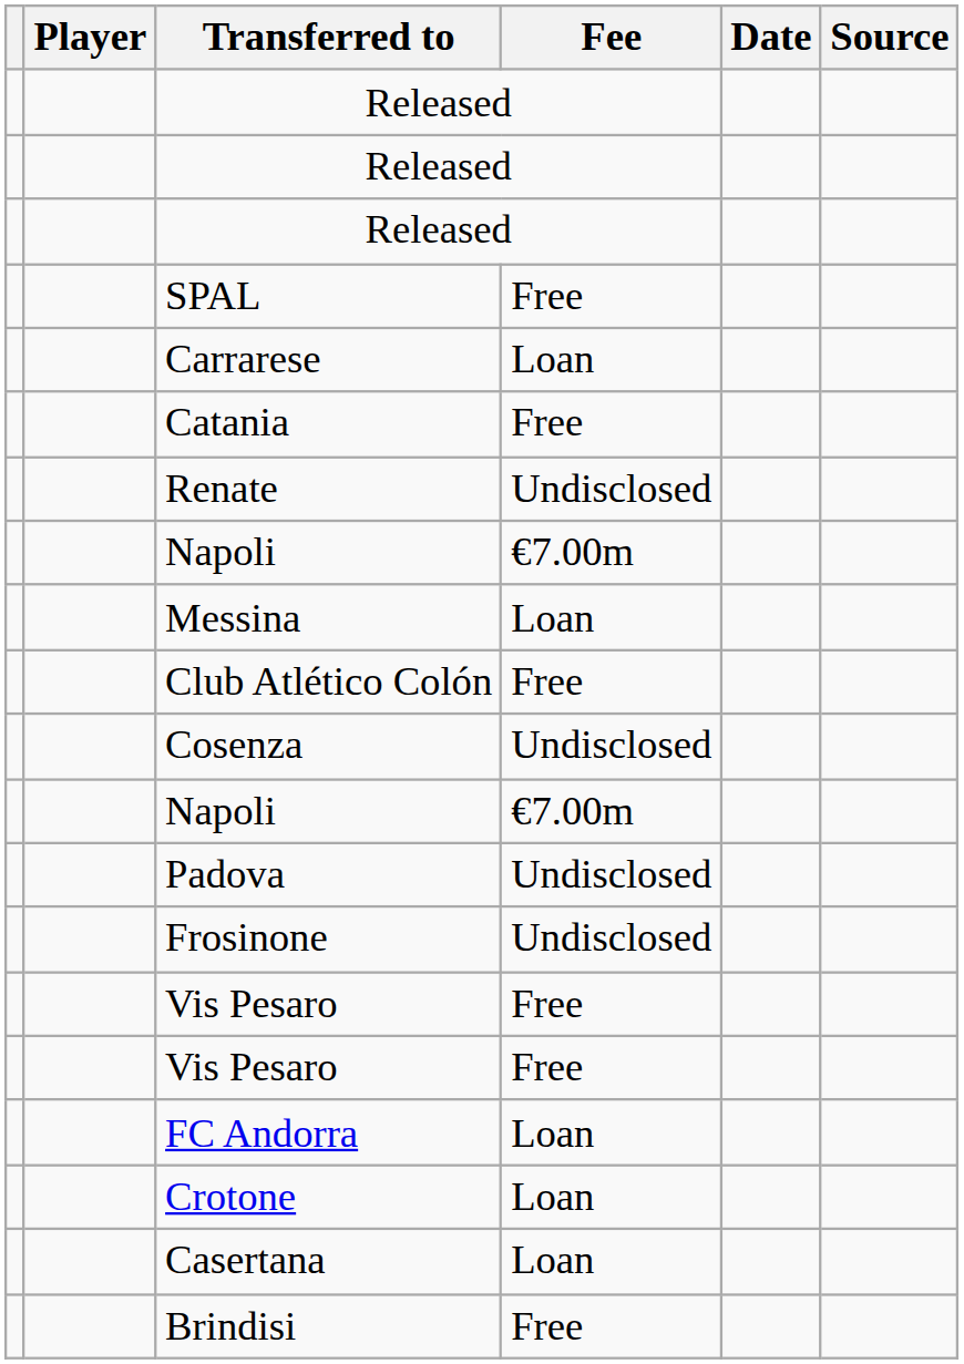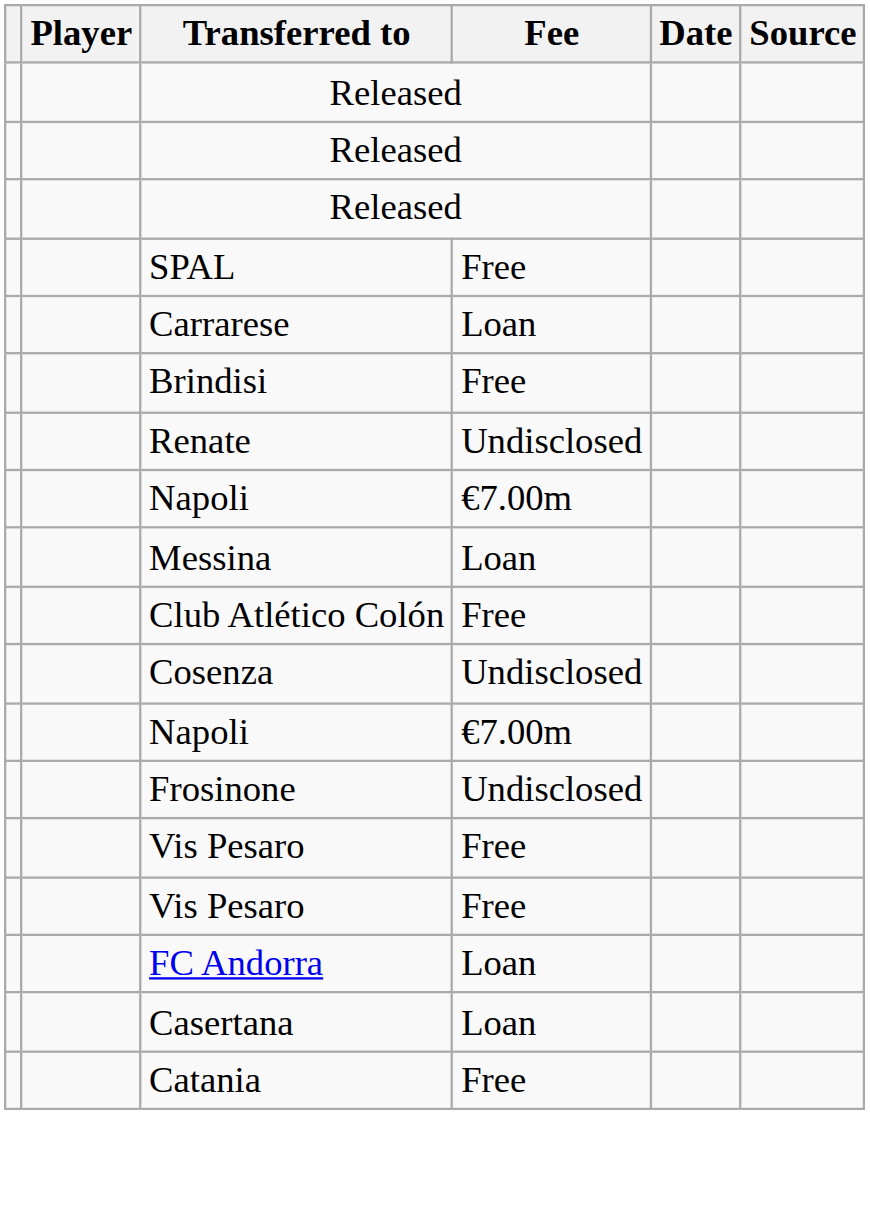 <table class="wikitable plainrowheaders sortable">
 <tr>
 <th></th>
 <th scope="col">Player</th>
 <th>Transferred to</th>
 <th style="width: 65px;">Fee</th>
 <th scope="col">Date</th>
 <th scope="col">Source</th>
 </tr>
 <tr>
 <td align="center"></td>
 <td></td>
 <td colspan="2" style="text-align: center;">Released</td>
 <td></td>
 <td></td>
 </tr>
 <tr>
 <td align="center"></td>
 <td></td>
 <td colspan="2" style="text-align: center;">Released</td>
 <td></td>
 <td></td>
 </tr>
 <tr>
 <td align="center"></td>
 <td></td>
 <td colspan="2" style="text-align: center;">Released</td>
 <td></td>
 <td></td>
 </tr>
 <tr>
 <td align="center"></td>
 <td></td>
 <td> SPAL</td>
 <td>Free</td>
 <td></td>
 <td></td>
 </tr>
 <tr>
 <td align="center"></td>
 <td></td>
 <td> Carrarese</td>
 <td>Loan</td>
 <td></td>
 <td></td>
 </tr>
 <tr>
 <td align="center"></td>
 <td></td>
-<td> Catania</td>
+<td> Brindisi</td>
 <td>Free</td>
 <td></td>
 <td></td>
 </tr>
 <tr>
 <td align="center"></td>
 <td></td>
 <td> Renate</td>
 <td>Undisclosed</td>
 <td></td>
 <td></td>
 </tr>
 <tr>
 <td align="center"></td>
 <td></td>
 <td> Napoli</td>
 <td>€7.00m</td>
 <td></td>
 <td></td>
 </tr>
 <tr>
 <td align="center"></td>
 <td></td>
 <td> Messina</td>
 <td>Loan</td>
 <td></td>
 <td></td>
 </tr>
 <tr>
 <td align="center"></td>
 <td></td>
 <td> Club Atlético Colón</td>
 <td>Free</td>
 <td></td>
 <td></td>
 </tr>
 <tr>
 <td align="center"></td>
 <td></td>
 <td> Cosenza</td>
 <td>Undisclosed</td>
 <td></td>
 <td></td>
 </tr>
 <tr>
 <td align="center"></td>
 <td></td>
 <td> Napoli</td>
 <td>€7.00m</td>
 <td></td>
 <td></td>
 </tr>
 <tr>
 <td align="center"></td>
 <td></td>
-<td> Padova</td>
-<td>Undisclosed</td>
-<td></td>
-<td></td>
-</tr>
-<tr>
-<td align="center"></td>
-<td></td>
 <td> Frosinone</td>
 <td>Undisclosed</td>
 <td></td>
 <td></td>
 </tr>
 <tr>
 <td align="center"></td>
 <td></td>
 <td> Vis Pesaro</td>
 <td>Free</td>
 <td></td>
 <td></td>
 </tr>
 <tr>
 <td align="center"></td>
 <td></td>
 <td> Vis Pesaro</td>
 <td>Free</td>
 <td></td>
 <td></td>
 </tr>
 <tr>
 <td align="center"></td>
 <td></td>
 <td> <a href='#'>FC Andorra</a></td>
 <td>Loan</td>
 <td></td>
 <td></td>
 </tr>
 <tr>
 <td align="center"></td>
 <td></td>
-<td> <a href='#'>Crotone</a></td>
-<td>Loan</td>
-<td></td>
-<td></td>
-</tr>
-<tr>
-<td align="center"></td>
-<td></td>
 <td> Casertana</td>
 <td>Loan</td>
 <td></td>
 <td></td>
 </tr>
 <tr>
 <td align="center"></td>
 <td></td>
-<td> Brindisi</td>
+<td> Catania</td>
 <td>Free</td>
 <td></td>
 <td></td>
 </tr>
 </table>
